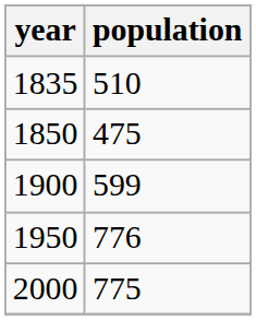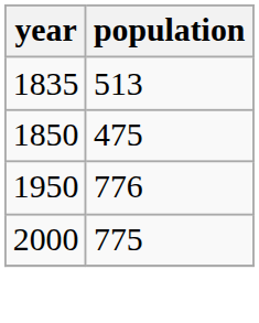 <table class="wikitable">
 <tr>
 <th>year</th>
 <th>population</th>
 </tr>
 <tr>
 <td>1835</td>
-<td>510</td>
+<td>513</td>
 </tr>
 <tr>
 <td>1850</td>
 <td>475</td>
-</tr>
-<tr>
-<td>1900</td>
-<td>599</td>
 </tr>
 <tr>
 <td>1950</td>
 <td>776</td>
 </tr>
 <tr>
 <td>2000</td>
 <td>775</td>
 </tr>
 <tr>
 </tr>
 </table>
